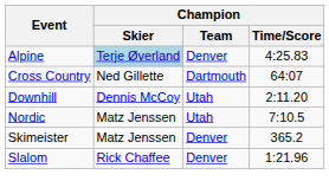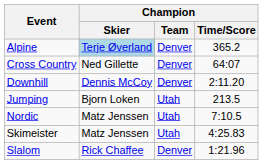 <table class="wikitable">
 <tr>
 <th rowspan="2">Event</th>
 <th colspan="3" bgcolor=000000>Champion</th>
 </tr>
 <tr>
 <th>Skier</th>
 <th>Team</th>
 <th>Time/Score</th>
 </tr>
 <tr>
 <td><a href='#'>Alpine</a></td>
 <td style="background: lightblue;"> <a href='#'>Terje Øverland</a></td>
 <td><a href='#'>Denver</a></td>
-<td align=center>4:25.83</td>
+<td align=center>365.2</td>
 </tr>
 <tr>
 <td><a href='#'>Cross Country</a></td>
 <td>Ned Gillette</td>
-<td><a href='#'>Dartmouth</a></td>
+<td><a href='#'>Denver</a></td>
 <td align=center>64:07</td>
 </tr>
 <tr>
 <td><a href='#'>Downhill</a></td>
 <td><a href='#'>Dennis McCoy</a></td>
+<td><a href='#'>Denver</a></td>
+<td align=center>2:11.20</td>
+</tr>
+<tr>
+<td><a href='#'>Jumping</a></td>
+<td> Bjorn Loken</td>
 <td><a href='#'>Utah</a></td>
-<td align=center>2:11.20</td>
+<td align=center>213.5</td>
 </tr>
 <tr>
 <td><a href='#'>Nordic</a></td>
 <td> Matz Jenssen </td>
 <td><a href='#'>Utah</a></td>
 <td align=center>7:10.5</td>
 </tr>
 <tr>
 <td>Skimeister</td>
 <td> Matz Jenssen</td>
-<td><a href='#'>Denver</a></td>
-<td align=center>365.2</td>
+<td><a href='#'>Utah</a></td>
+<td align=center>4:25.83</td>
 </tr>
 <tr>
 <td><a href='#'>Slalom</a></td>
 <td><a href='#'>Rick Chaffee</a> </td>
 <td><a href='#'>Denver</a></td>
 <td align=center>1:21.96</td>
 </tr>
 </table>
